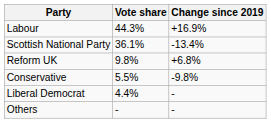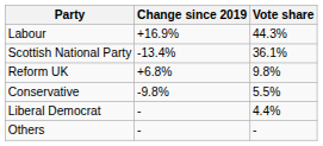 <table class="wikitable">
 <tr>
 <th>Party</th>
+<th>Change since 2019</th>
 <th>Vote share</th>
-<th>Change since 2019</th>
 </tr>
 <tr>
 <td>Labour</td>
+<td>+16.9%</td>
 <td>44.3%</td>
-<td>+16.9%</td>
 </tr>
 <tr>
 <td>Scottish National Party</td>
+<td>-13.4%</td>
 <td>36.1%</td>
-<td>-13.4%</td>
 </tr>
 <tr>
 <td>Reform UK</td>
+<td>+6.8%</td>
 <td>9.8%</td>
-<td>+6.8%</td>
 </tr>
 <tr>
 <td>Conservative</td>
+<td>-9.8%</td>
 <td>5.5%</td>
-<td>-9.8%</td>
 </tr>
 <tr>
 <td>Liberal Democrat</td>
+<td>-</td>
 <td>4.4%</td>
-<td>-</td>
 </tr>
 <tr>
 <td>Others</td>
 <td>-</td>
 <td>-</td>
 </tr>
 </table>
